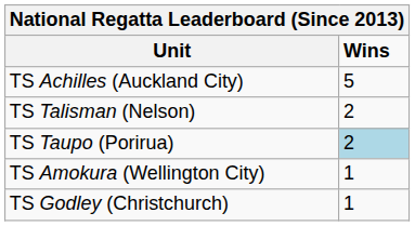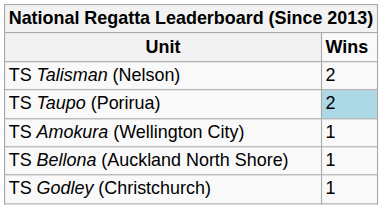 <table class="wikitable">
 <tr>
 <th colspan="2">National Regatta Leaderboard (Since 2013)</th>
 </tr>
 <tr>
 <th><strong>Unit</strong></th>
 <td><strong>Wins</strong></td>
-</tr>
-<tr>
-<td>TS <em>Achilles</em> (Auckland City)</td>
-<td>5</td>
 </tr>
 <tr>
 <td>TS <em>Talisman</em> (Nelson)</td>
 <td>2</td>
 </tr>
 <tr>
 <td>TS <em>Taupo</em> (Porirua)</td>
 <td style="background: lightblue;">2</td>
 </tr>
 <tr>
 <td>TS <em>Amokura</em> (Wellington City)</td>
 <td>1</td>
 </tr>
 <tr>
+<td>TS <em>Bellona</em> (Auckland North Shore)</td>
+<td>1</td>
+</tr>
+<tr>
 <td>TS <em>Godley</em> (Christchurch)</td>
 <td>1</td>
 </tr>
 </table>
